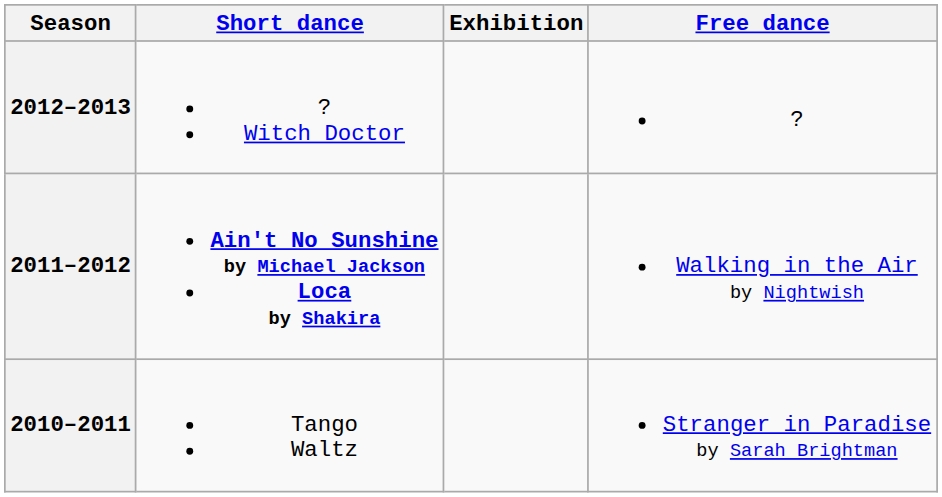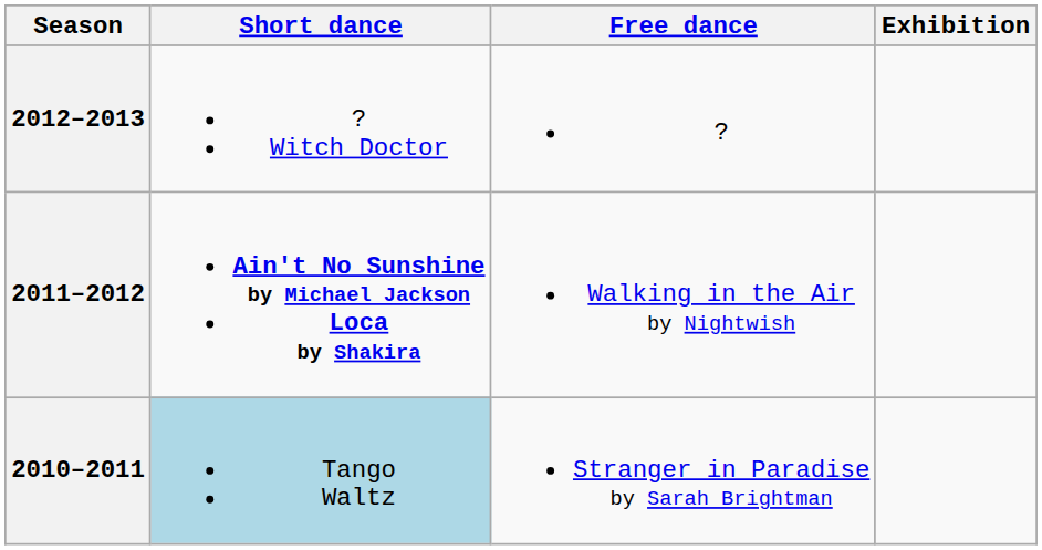 <table class="wikitable" style="text-align:center">
 <tr>
 <th>Season</th>
 <th><a href='#'>Short dance</a></th>
+<th><a href='#'>Free dance</a></th>
 <th>Exhibition</th>
-<th><a href='#'>Free dance</a></th>
 </tr>
 <tr>
 <th>2012–2013</th>
 <td><br><ul><li>?</li><li><a href='#'>Witch Doctor</a></li></ul></td>
+<td><br><ul><li>?</li></ul></td>
 <td></td>
-<td><br><ul><li>?</li></ul></td>
 </tr>
 <tr>
 <th>2011–2012</th>
 <td><strong><br><ul><li><a href='#'>Ain't No Sunshine</a> <br><small> by <a href='#'>Michael Jackson</a> </small></li><li><a href='#'>Loca</a> <br><small> by <a href='#'>Shakira</a> </small></li></ul></strong></td>
+<td><br><ul><li><a href='#'>Walking in the Air</a> <br><small> by <a href='#'>Nightwish</a> </small></li></ul></td>
 <td></td>
-<td><br><ul><li><a href='#'>Walking in the Air</a> <br><small> by <a href='#'>Nightwish</a> </small></li></ul></td>
 </tr>
 <tr>
 <th>2010–2011</th>
-<td><br><ul><li>Tango</li><li>Waltz</li></ul></td>
+<td style="background: lightblue;"><br><ul><li>Tango</li><li>Waltz</li></ul></td>
+<td><br><ul><li><a href='#'>Stranger in Paradise</a> <br><small> by <a href='#'>Sarah Brightman</a> </small></li></ul></td>
 <td></td>
-<td><br><ul><li><a href='#'>Stranger in Paradise</a> <br><small> by <a href='#'>Sarah Brightman</a> </small></li></ul></td>
 </tr>
 </table>
